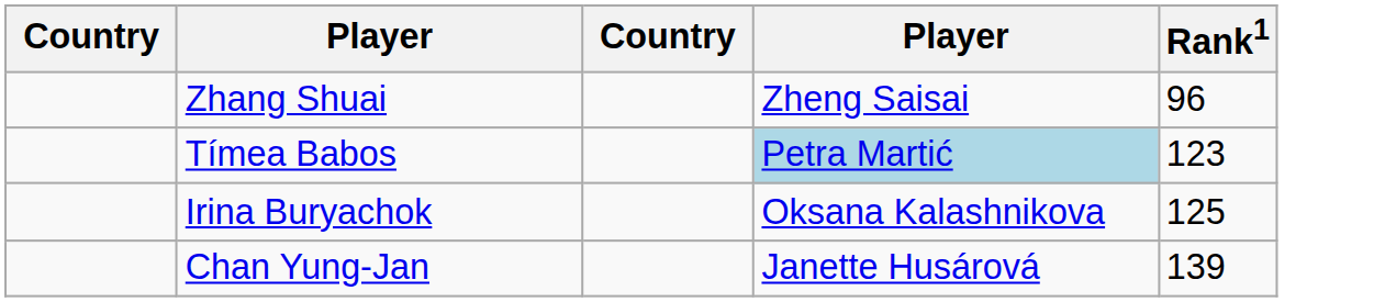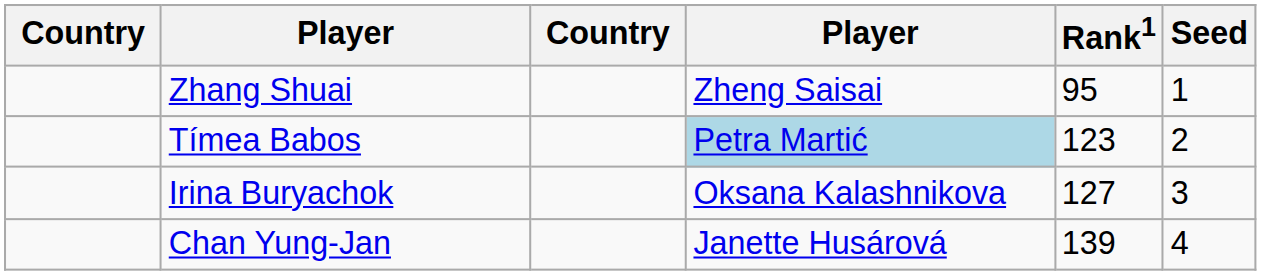 <table class="sortable wikitable">
 <tr>
 <th style="width:70px;">Country</th>
 <th style="width:175px;">Player</th>
 <th style="width:70px;">Country</th>
 <th style="width:175px;">Player</th>
 <th>Rank<sup>1</sup></th>
+<th>Seed</th>
 </tr>
 <tr>
 <td></td>
 <td><a href='#'>Zhang Shuai</a></td>
 <td></td>
 <td><a href='#'>Zheng Saisai</a></td>
-<td>96</td>
+<td>95</td>
+<td>1</td>
 </tr>
 <tr>
 <td></td>
 <td><a href='#'>Tímea Babos</a></td>
 <td></td>
 <td style="background: lightblue;"><a href='#'>Petra Martić</a></td>
 <td>123</td>
+<td>2</td>
 </tr>
 <tr>
 <td></td>
 <td><a href='#'>Irina Buryachok</a></td>
 <td></td>
 <td><a href='#'>Oksana Kalashnikova</a></td>
-<td>125</td>
+<td>127</td>
+<td>3</td>
 </tr>
 <tr>
 <td></td>
 <td><a href='#'>Chan Yung-Jan</a></td>
 <td></td>
 <td><a href='#'>Janette Husárová</a></td>
 <td>139</td>
+<td>4</td>
 </tr>
 </table>
